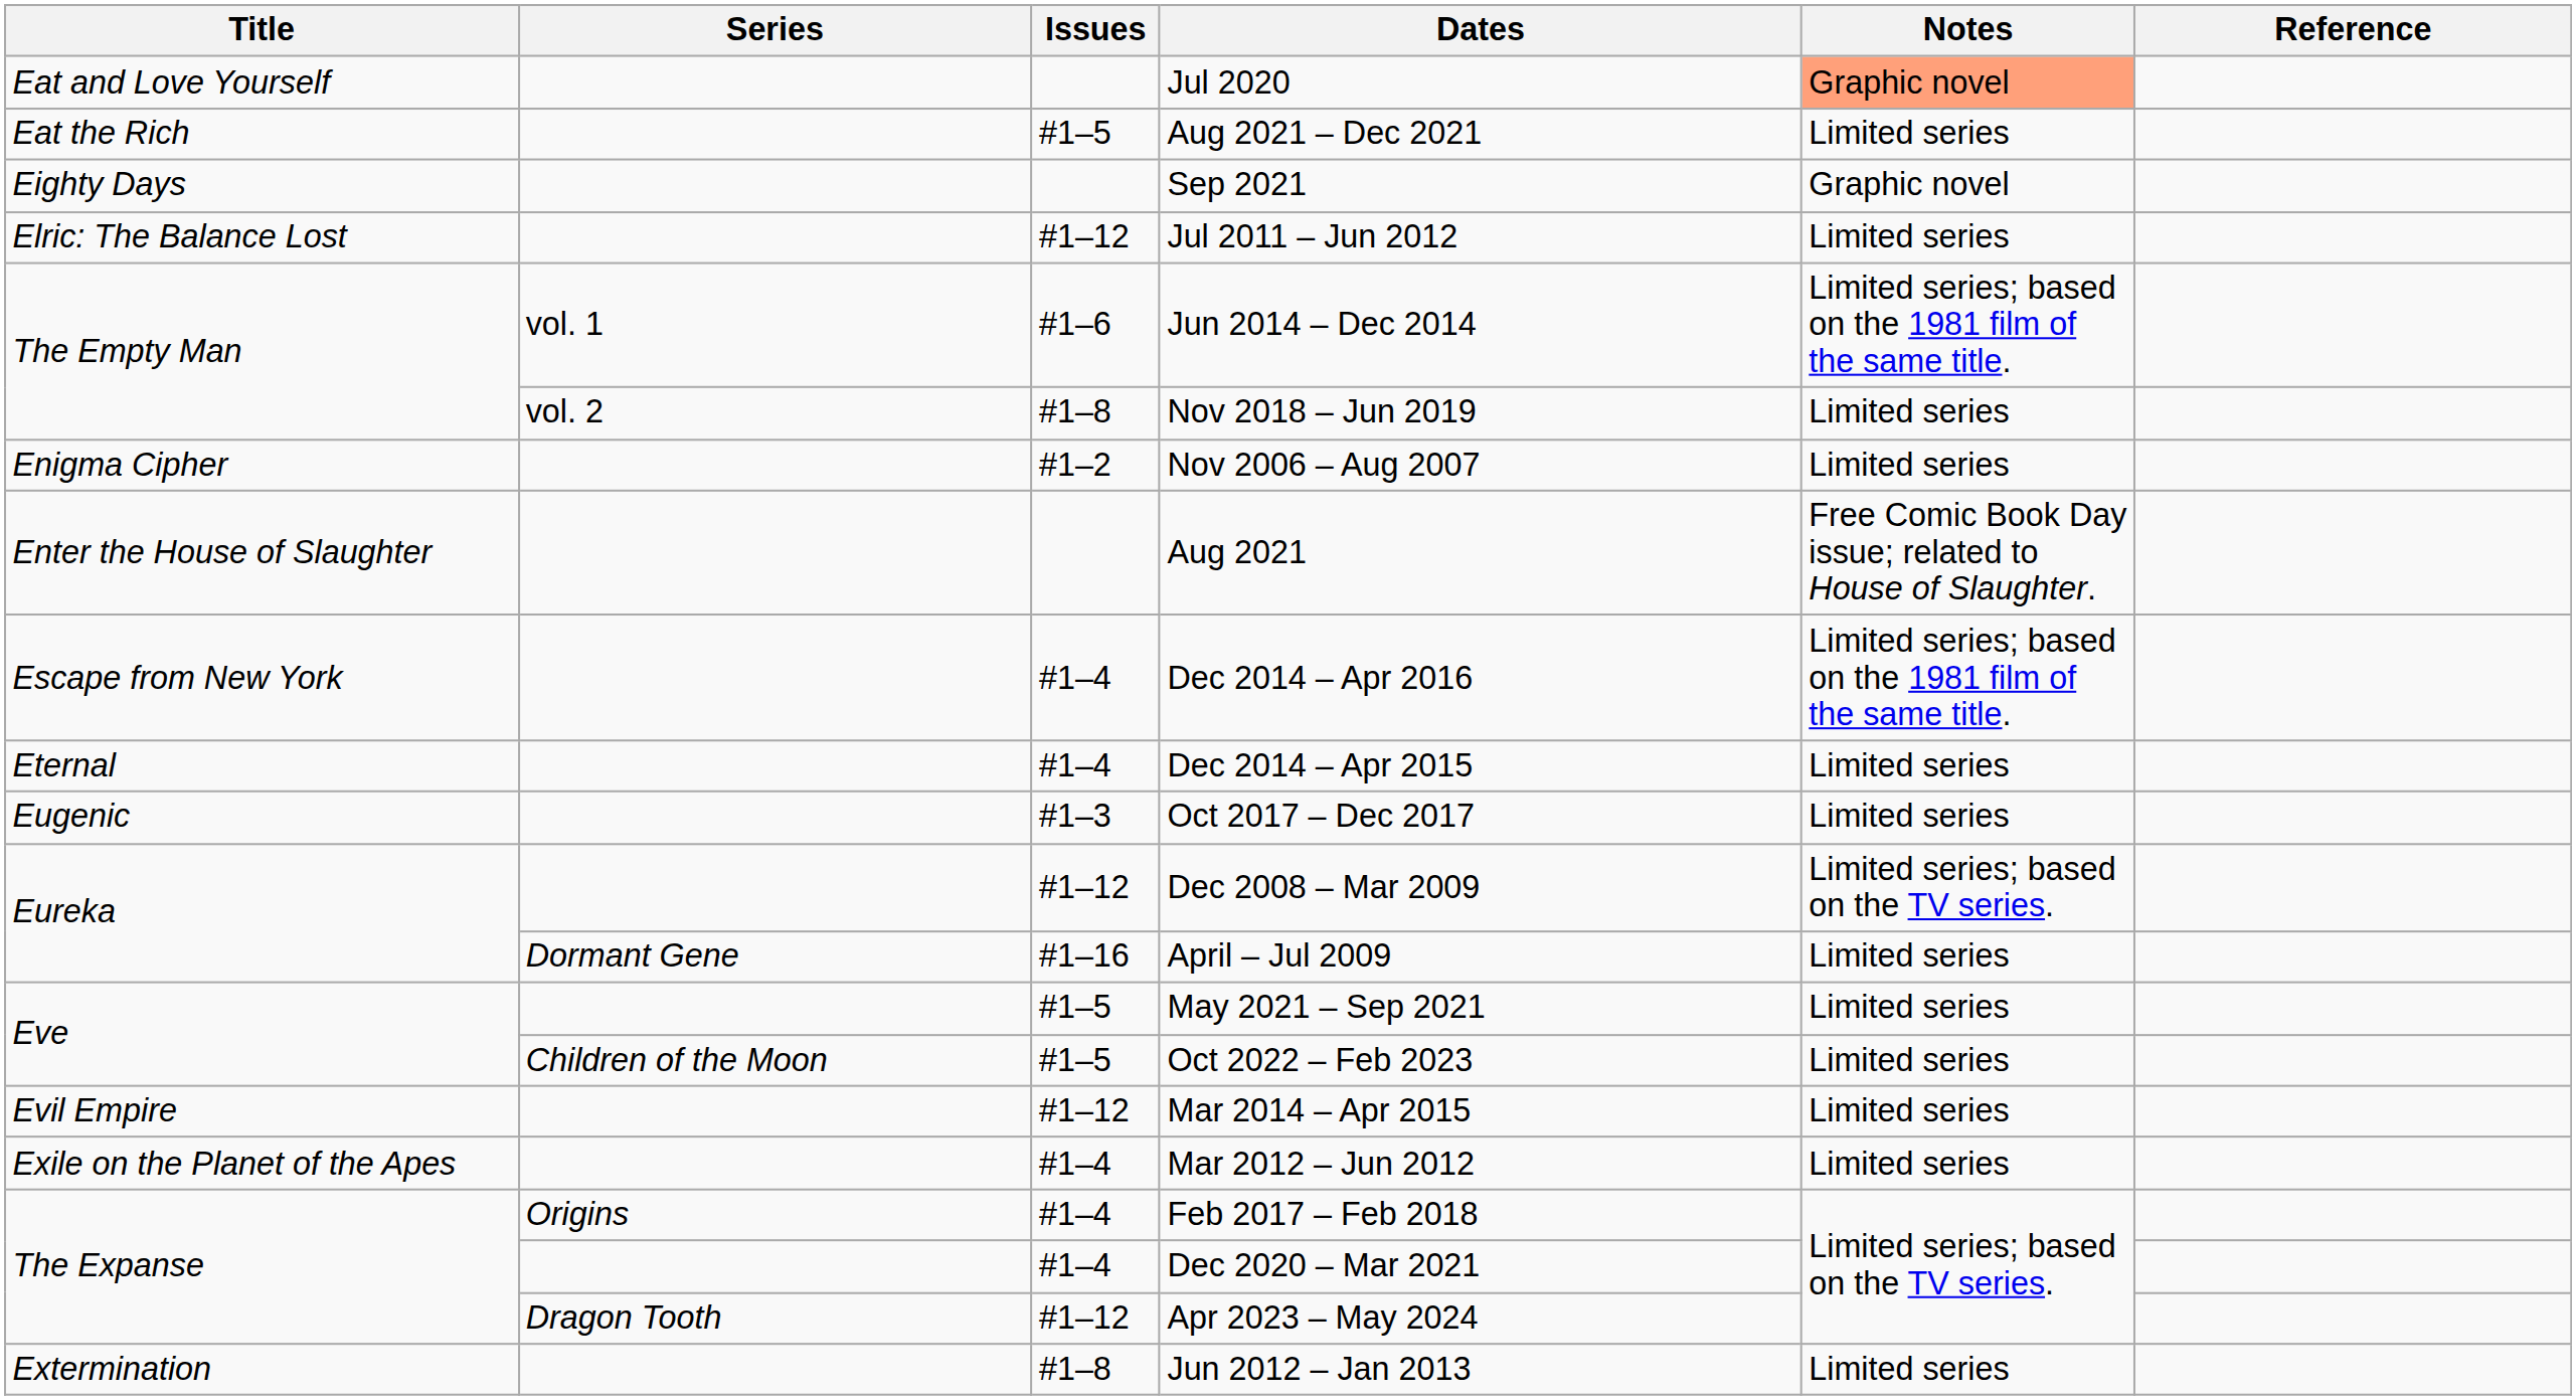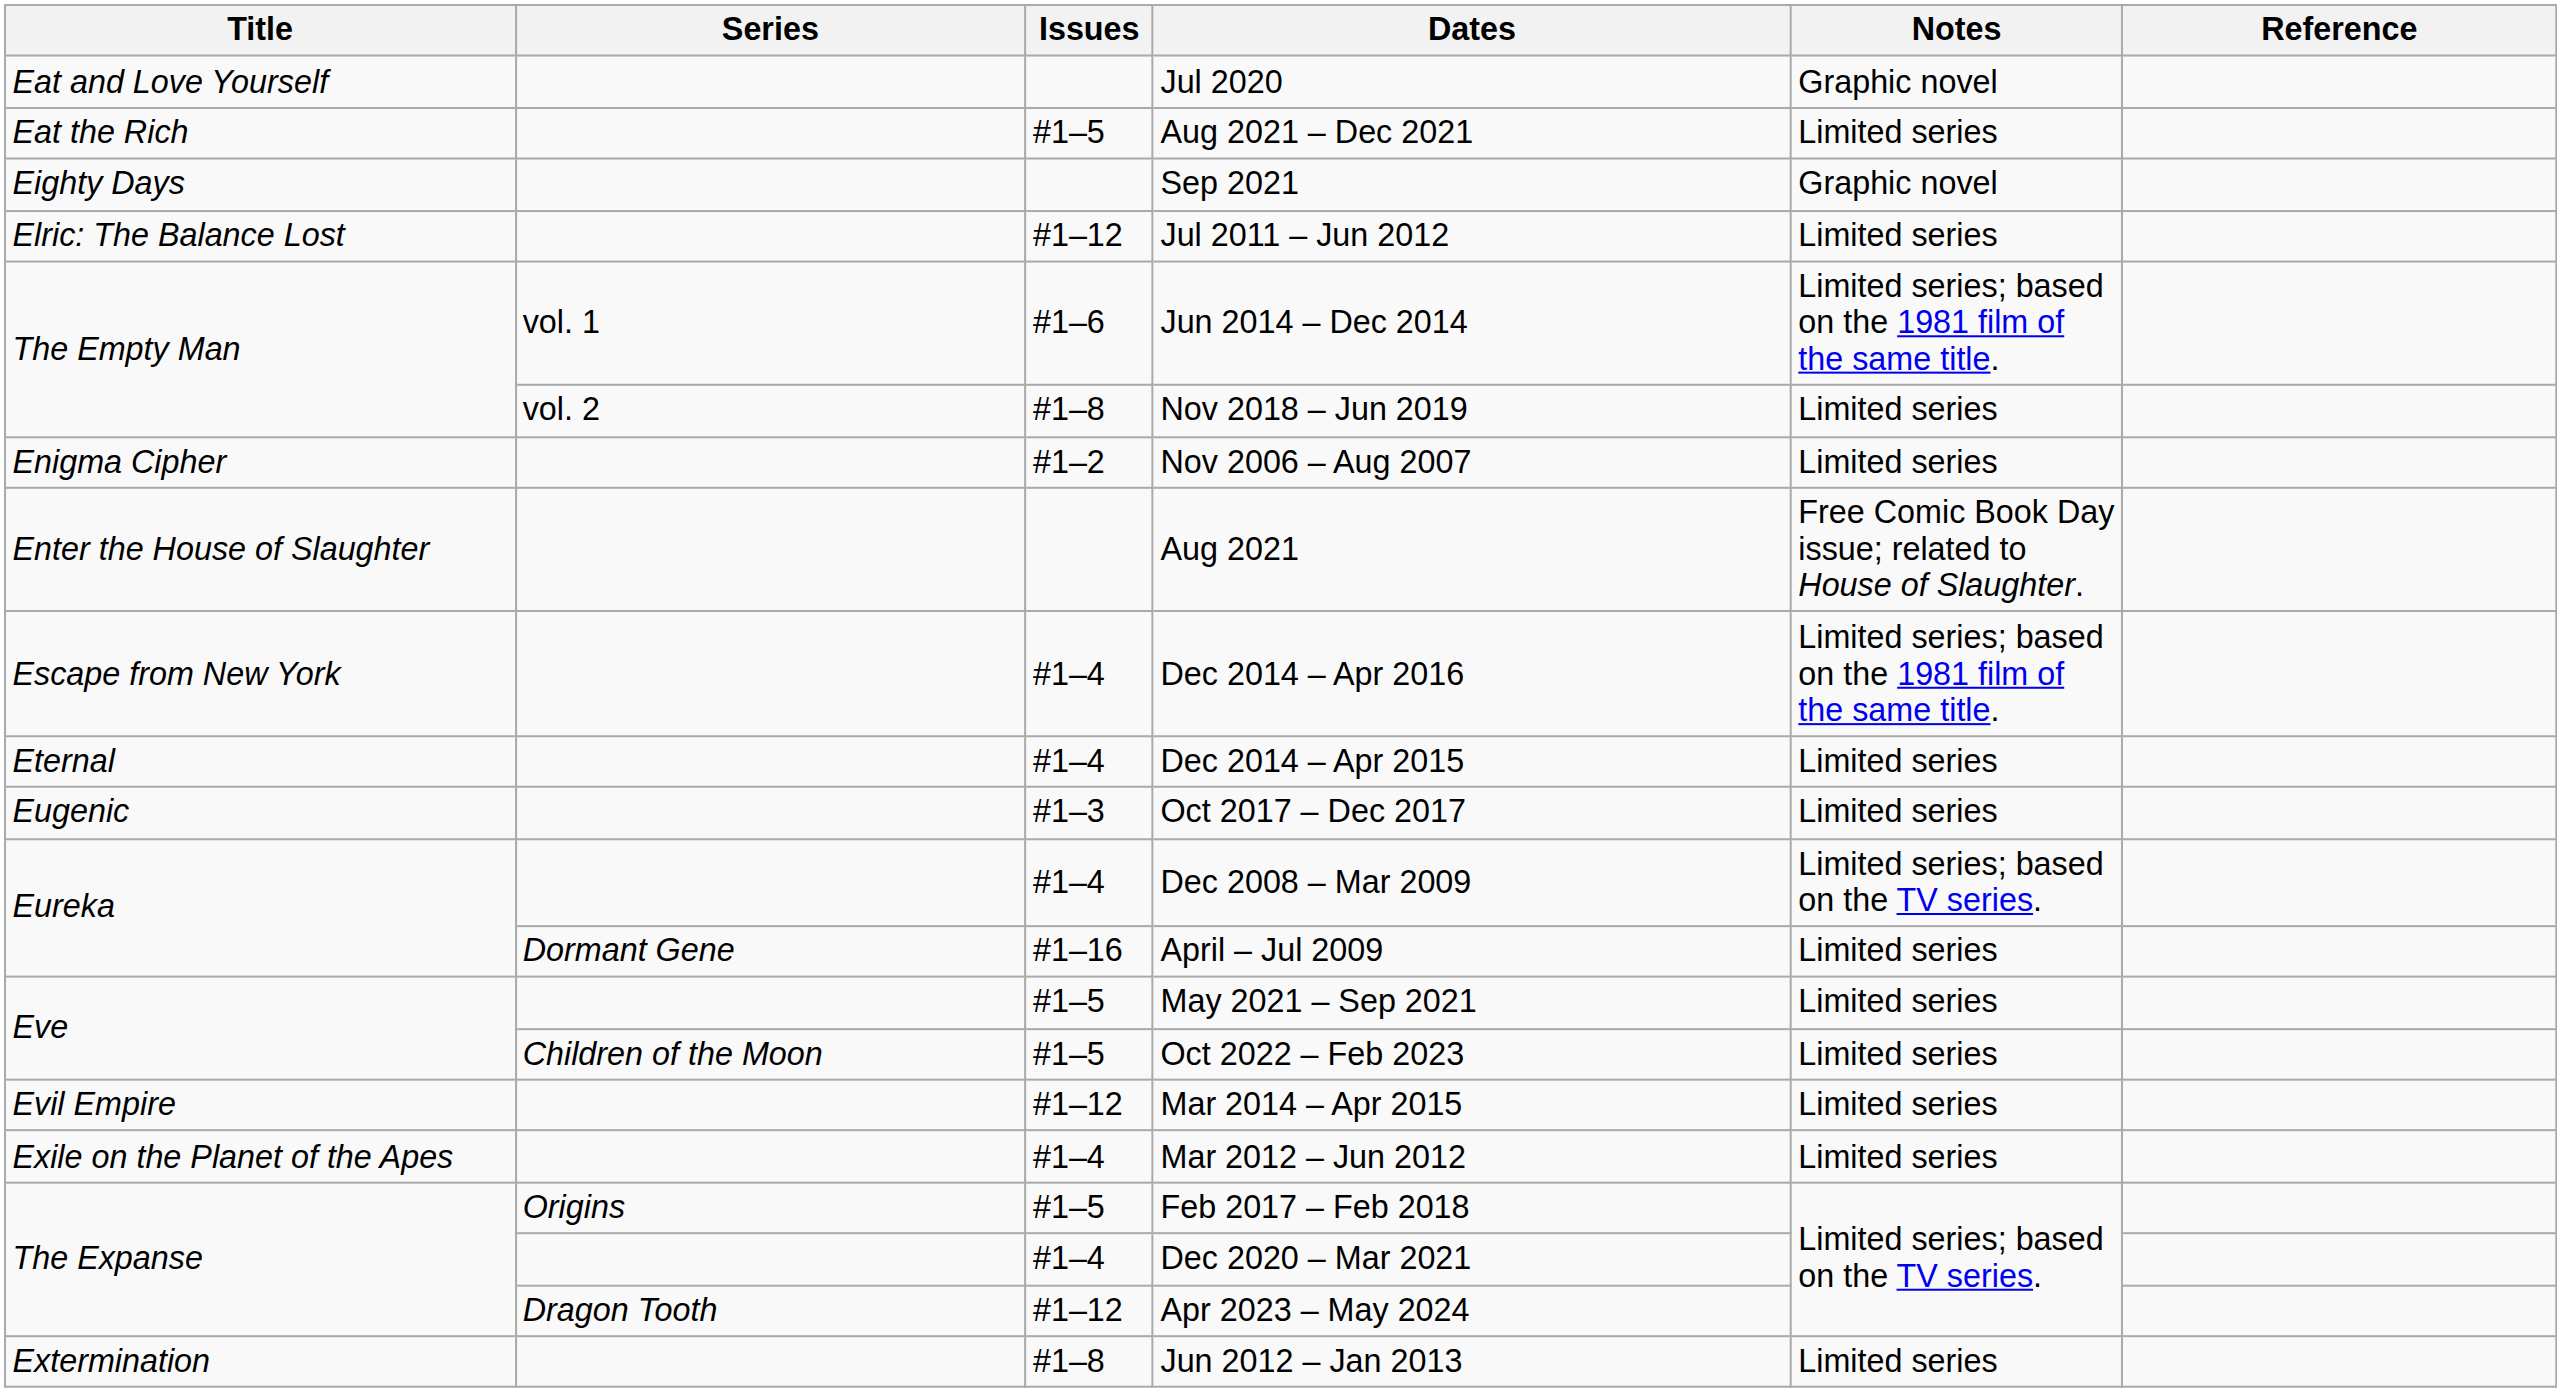 <table class="wikitable sortable" style="width:100%;">
 <tr>
 <th width=20%>Title</th>
 <th width=20%>Series</th>
 <th width=5%>Issues</th>
 <th width=25%>Dates</th>
 <th width=13%>Notes</th>
 <th>Reference</th>
 </tr>
 <tr>
 <td><em>Eat and Love Yourself</em></td>
 <td></td>
 <td></td>
 <td>Jul 2020</td>
-<td style="background: lightsalmon;">Graphic novel</td>
+<td>Graphic novel</td>
 <td></td>
 </tr>
 <tr>
 <td><em>Eat the Rich</em></td>
 <td></td>
 <td>#1–5</td>
 <td>Aug 2021 – Dec 2021</td>
 <td>Limited series</td>
 <td></td>
 </tr>
 <tr>
 <td><em>Eighty Days</em></td>
 <td></td>
 <td></td>
 <td>Sep 2021</td>
 <td>Graphic novel</td>
 <td></td>
 </tr>
 <tr>
 <td><em>Elric: The Balance Lost</em></td>
 <td></td>
 <td>#1–12</td>
 <td>Jul 2011 – Jun 2012</td>
 <td>Limited series</td>
 <td></td>
 </tr>
 <tr>
 <td rowspan="2"><em>The Empty Man</em></td>
 <td>vol. 1</td>
 <td>#1–6</td>
 <td>Jun 2014 – Dec 2014</td>
 <td>Limited series; based on the <a href='#'>1981 film of the same title</a>.</td>
 <td></td>
 </tr>
 <tr>
 <td>vol. 2</td>
 <td>#1–8</td>
 <td>Nov 2018 – Jun 2019</td>
 <td>Limited series</td>
 <td></td>
 </tr>
 <tr>
 <td><em>Enigma Cipher</em></td>
 <td></td>
 <td>#1–2</td>
 <td>Nov 2006 – Aug 2007</td>
 <td>Limited series</td>
 <td></td>
 </tr>
 <tr>
 <td><em>Enter the House of Slaughter</em></td>
 <td></td>
 <td></td>
 <td>Aug 2021</td>
 <td>Free Comic Book Day issue; related to <em>House of Slaughter</em>.</td>
 <td></td>
 </tr>
 <tr>
 <td><em>Escape from New York</em></td>
 <td></td>
 <td>#1–4</td>
 <td>Dec 2014 – Apr 2016</td>
 <td>Limited series; based on the <a href='#'>1981 film of the same title</a>.</td>
 <td></td>
 </tr>
 <tr>
 <td><em>Eternal</em></td>
 <td></td>
 <td>#1–4</td>
 <td>Dec 2014 – Apr 2015</td>
 <td>Limited series</td>
 <td></td>
 </tr>
 <tr>
 <td><em>Eugenic</em></td>
 <td></td>
 <td>#1–3</td>
 <td>Oct 2017 – Dec 2017</td>
 <td>Limited series</td>
 <td></td>
 </tr>
 <tr>
 <td rowspan="2"><em>Eureka</em></td>
 <td></td>
-<td>#1–12</td>
+<td>#1–4</td>
 <td>Dec 2008 – Mar 2009</td>
 <td>Limited series; based on the <a href='#'>TV series</a>.</td>
 <td></td>
 </tr>
 <tr>
 <td><em>Dormant Gene</em></td>
 <td>#1–16</td>
 <td>April – Jul 2009</td>
 <td>Limited series</td>
 <td></td>
 </tr>
 <tr>
 <td rowspan="2"><em>Eve</em></td>
 <td></td>
 <td>#1–5</td>
 <td>May 2021 – Sep 2021</td>
 <td>Limited series</td>
 <td></td>
 </tr>
 <tr>
 <td><em>Children of the Moon</em></td>
 <td>#1–5</td>
 <td>Oct 2022 – Feb 2023</td>
 <td>Limited series</td>
 <td></td>
 </tr>
 <tr>
 <td><em>Evil Empire</em></td>
 <td></td>
 <td>#1–12</td>
 <td>Mar 2014 – Apr 2015</td>
 <td>Limited series</td>
 <td></td>
 </tr>
 <tr>
 <td><em>Exile on the Planet of the Apes</em></td>
 <td></td>
 <td>#1–4</td>
 <td>Mar 2012 – Jun 2012</td>
 <td>Limited series</td>
 <td></td>
 </tr>
 <tr>
 <td rowspan="3">  <em>The Expanse</em></td>
 <td><em>Origins</em></td>
-<td>#1–4</td>
+<td>#1–5</td>
 <td>Feb 2017 – Feb 2018</td>
 <td rowspan="3">Limited series; based on the <a href='#'>TV series</a>.</td>
 <td></td>
 </tr>
 <tr>
 <td></td>
 <td>#1–4</td>
 <td>Dec 2020 – Mar 2021</td>
 <td></td>
 </tr>
 <tr>
 <td><em>Dragon Tooth</em></td>
 <td>#1–12</td>
 <td>Apr 2023 – May 2024</td>
 <td></td>
 </tr>
 <tr>
 <td><em>Extermination</em></td>
 <td></td>
 <td>#1–8</td>
 <td>Jun 2012 – Jan 2013</td>
 <td>Limited series</td>
 <td></td>
 </tr>
 </table>
